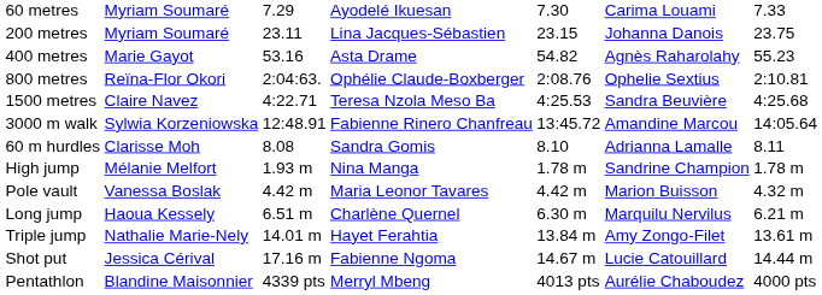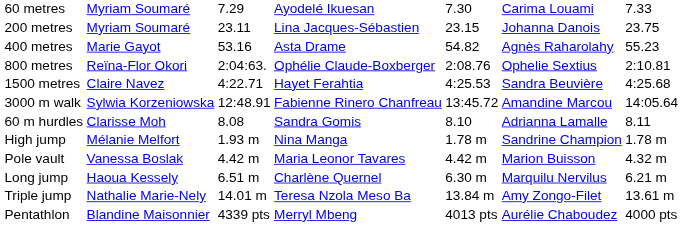 <table>
 <tr>
 <td>60 metres</td>
 <td><a href='#'>Myriam Soumaré</a></td>
 <td>7.29</td>
 <td><a href='#'>Ayodelé Ikuesan</a></td>
 <td>7.30</td>
 <td><a href='#'>Carima Louami</a></td>
 <td>7.33</td>
 </tr>
 <tr>
 <td>200 metres</td>
 <td><a href='#'>Myriam Soumaré</a></td>
 <td>23.11</td>
 <td><a href='#'>Lina Jacques-Sébastien</a></td>
 <td>23.15</td>
 <td><a href='#'>Johanna Danois</a></td>
 <td>23.75</td>
 </tr>
 <tr>
 <td>400 metres</td>
 <td><a href='#'>Marie Gayot</a></td>
 <td>53.16</td>
 <td><a href='#'>Asta Drame</a></td>
 <td>54.82</td>
 <td><a href='#'>Agnès Raharolahy</a></td>
 <td>55.23</td>
 </tr>
 <tr>
 <td>800 metres</td>
 <td><a href='#'>Reïna-Flor Okori</a></td>
 <td>2:04:63.</td>
 <td><a href='#'>Ophélie Claude-Boxberger</a></td>
 <td>2:08.76</td>
 <td><a href='#'>Ophelie Sextius</a></td>
 <td>2:10.81</td>
 </tr>
 <tr>
 <td>1500 metres</td>
 <td><a href='#'>Claire Navez</a></td>
 <td>4:22.71</td>
-<td><a href='#'>Teresa Nzola Meso Ba</a></td>
+<td><a href='#'>Hayet Ferahtia</a></td>
 <td>4:25.53</td>
 <td><a href='#'>Sandra Beuvière</a></td>
 <td>4:25.68</td>
 </tr>
 <tr>
 <td>3000 m walk</td>
 <td><a href='#'>Sylwia Korzeniowska</a></td>
 <td>12:48.91</td>
 <td><a href='#'>Fabienne Rinero Chanfreau</a></td>
 <td>13:45.72</td>
 <td><a href='#'>Amandine Marcou</a></td>
 <td>14:05.64</td>
 </tr>
 <tr>
 <td>60 m hurdles</td>
 <td><a href='#'>Clarisse Moh</a></td>
 <td>8.08</td>
 <td><a href='#'>Sandra Gomis</a></td>
 <td>8.10</td>
 <td><a href='#'>Adrianna Lamalle</a></td>
 <td>8.11</td>
 </tr>
 <tr>
 <td>High jump</td>
 <td><a href='#'>Mélanie Melfort</a></td>
 <td>1.93 m</td>
 <td><a href='#'>Nina Manga</a></td>
 <td>1.78 m</td>
 <td><a href='#'>Sandrine Champion</a></td>
 <td>1.78 m</td>
 </tr>
 <tr>
 <td>Pole vault</td>
 <td><a href='#'>Vanessa Boslak</a></td>
 <td>4.42 m</td>
 <td><a href='#'>Maria Leonor Tavares</a></td>
 <td>4.42 m</td>
 <td><a href='#'>Marion Buisson</a></td>
 <td>4.32 m</td>
 </tr>
 <tr>
 <td>Long jump</td>
 <td><a href='#'>Haoua Kessely</a></td>
 <td>6.51 m</td>
 <td><a href='#'>Charlène Quernel</a></td>
 <td>6.30 m</td>
 <td><a href='#'>Marquilu Nervilus</a></td>
 <td>6.21 m</td>
 </tr>
 <tr>
 <td>Triple jump</td>
 <td><a href='#'>Nathalie Marie-Nely</a></td>
 <td>14.01 m</td>
-<td><a href='#'>Hayet Ferahtia</a></td>
+<td><a href='#'>Teresa Nzola Meso Ba</a></td>
 <td>13.84 m</td>
 <td><a href='#'>Amy Zongo-Filet</a></td>
 <td>13.61 m</td>
-</tr>
-<tr>
-<td>Shot put</td>
-<td><a href='#'>Jessica Cérival</a></td>
-<td>17.16 m</td>
-<td><a href='#'>Fabienne Ngoma</a></td>
-<td>14.67 m</td>
-<td><a href='#'>Lucie Catouillard</a></td>
-<td>14.44 m</td>
 </tr>
 <tr>
 <td>Pentathlon</td>
 <td><a href='#'>Blandine Maisonnier</a></td>
 <td>4339 pts</td>
 <td><a href='#'>Merryl Mbeng</a></td>
 <td>4013 pts</td>
 <td><a href='#'>Aurélie Chaboudez</a></td>
 <td>4000 pts</td>
 </tr>
 </table>
